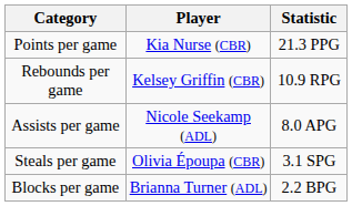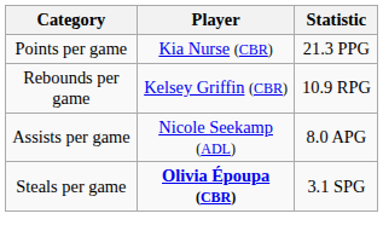 <table class="wikitable" style="width: 35%; text-align:center; font-size:90%">
 <tr>
 <th width=25%>Category</th>
 <th width=30%>Player</th>
 <th width=10%>Statistic</th>
 </tr>
 <tr>
 <td>Points per game</td>
 <td><a href='#'>Kia Nurse</a> <small> (<a href='#'>CBR</a>)</small></td>
 <td>21.3 PPG</td>
 </tr>
 <tr>
 <td>Rebounds per game</td>
 <td><a href='#'>Kelsey Griffin</a> <small>(<a href='#'>CBR</a>)</small></td>
 <td>10.9 RPG</td>
 </tr>
 <tr>
 <td>Assists per game</td>
 <td><a href='#'>Nicole Seekamp</a> <small>(<a href='#'>ADL</a>)</small></td>
 <td>8.0 APG</td>
 </tr>
 <tr>
 <td>Steals per game</td>
-<td><a href='#'>Olivia Époupa</a> <small>(<a href='#'>CBR</a>)</small></td>
+<td><strong><a href='#'>Olivia Époupa</a> <small>(<a href='#'>CBR</a>)</small></strong></td>
 <td>3.1 SPG</td>
 </tr>
-<tr>
-<td>Blocks per game</td>
-<td><a href='#'>Brianna Turner</a> <small>(<a href='#'>ADL</a>)</small></td>
-<td>2.2 BPG</td>
-</tr>
 </table>
